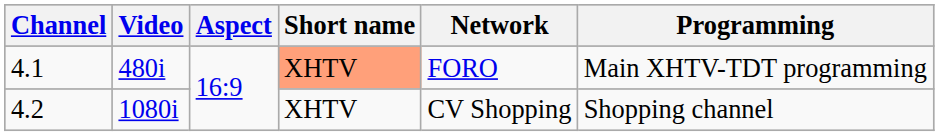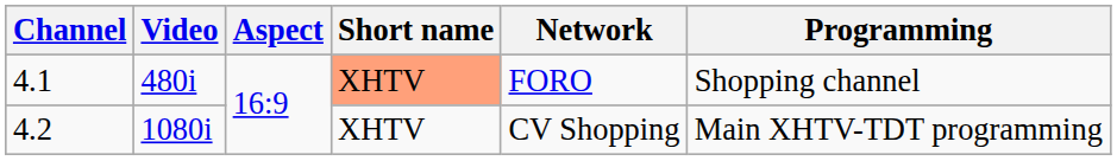 <table class="wikitable sortable">
 <tr>
 <th><a href='#'>Channel</a></th>
 <th><a href='#'>Video</a></th>
 <th><a href='#'>Aspect</a></th>
 <th>Short name</th>
 <th>Network</th>
 <th>Programming</th>
 </tr>
 <tr>
 <td>4.1</td>
 <td><a href='#'>480i</a></td>
 <td rowspan=2><a href='#'>16:9</a></td>
 <td style="background: lightsalmon;">XHTV</td>
 <td><a href='#'>FORO</a></td>
-<td>Main XHTV-TDT programming</td>
+<td>Shopping channel</td>
 </tr>
 <tr>
 <td>4.2</td>
 <td><a href='#'>1080i</a></td>
 <td>XHTV</td>
 <td>CV Shopping</td>
-<td>Shopping channel</td>
+<td>Main XHTV-TDT programming</td>
 </tr>
 </table>
